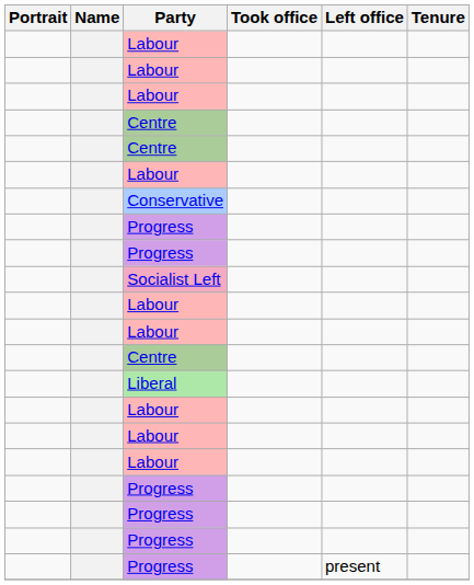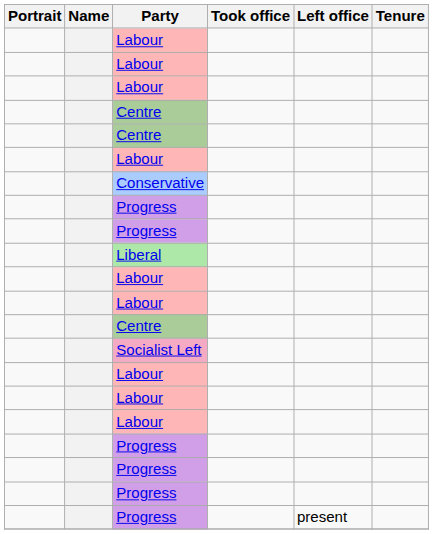 <table class="wikitable plainrowheaders sortable">
 <tr>
 <th scope=col class=unsortable>Portrait</th>
 <th scope=col>Name</th>
 <th scope=col>Party</th>
 <th scope=col>Took office</th>
 <th scope=col>Left office</th>
 <th scope=col>Tenure</th>
 </tr>
 <tr>
 <td align=center></td>
 <th scope=row></th>
 <td style="background:#FFB6B6"><a href='#'>Labour</a></td>
 <td></td>
 <td></td>
 <td></td>
 </tr>
 <tr>
 <td align=center></td>
 <th scope=row></th>
 <td style="background:#FFB6B6"><a href='#'>Labour</a></td>
 <td></td>
 <td></td>
 <td></td>
 </tr>
 <tr>
 <td align=center></td>
 <th scope=row></th>
 <td style="background:#FFB6B6"><a href='#'>Labour</a></td>
 <td></td>
 <td></td>
 <td></td>
 </tr>
 <tr>
 <td align=center></td>
 <th scope=row></th>
 <td style="background:#AACC99"><a href='#'>Centre</a></td>
 <td></td>
 <td></td>
 <td></td>
 </tr>
 <tr>
 <td align=center></td>
 <th scope=row></th>
 <td style="background:#AACC99"><a href='#'>Centre</a></td>
 <td></td>
 <td></td>
 <td></td>
 </tr>
 <tr>
 <td align=center></td>
 <th scope=row></th>
 <td style="background:#FFB6B6"><a href='#'>Labour</a></td>
 <td></td>
 <td></td>
 <td></td>
 </tr>
 <tr>
 <td align=center></td>
 <th scope=row></th>
 <td style="background:#AACCFF"><a href='#'>Conservative</a></td>
 <td></td>
 <td></td>
 <td></td>
 </tr>
 <tr>
 <td align=center></td>
 <th scope=row></th>
 <td style="background:#D19FE8"><a href='#'>Progress</a></td>
 <td></td>
 <td></td>
 <td></td>
 </tr>
 <tr>
 <td align=center></td>
 <th scope=row></th>
 <td style="background:#D19FE8"><a href='#'>Progress</a></td>
 <td></td>
 <td></td>
 <td></td>
 </tr>
 <tr>
 <td align=center></td>
 <th scope=row></th>
-<td style="background:#F4AAC2"><a href='#'>Socialist Left</a></td>
+<td style="background:#AEE8A8"><a href='#'>Liberal</a></td>
 <td></td>
 <td></td>
 <td></td>
 </tr>
 <tr>
 <td align=center></td>
 <th scope=row></th>
 <td style="background:#FFB6B6"><a href='#'>Labour</a></td>
 <td></td>
 <td></td>
 <td></td>
 </tr>
 <tr>
 <td align=center></td>
 <th scope=row></th>
 <td style="background:#FFB6B6"><a href='#'>Labour</a></td>
 <td></td>
 <td></td>
 <td></td>
 </tr>
 <tr>
 <td align=center></td>
 <th scope=row></th>
 <td style="background:#AACC99"><a href='#'>Centre</a></td>
 <td></td>
 <td></td>
 <td></td>
 </tr>
 <tr>
 <td align=center></td>
 <th scope=row></th>
-<td style="background:#AEE8A8"><a href='#'>Liberal</a></td>
+<td style="background:#F4AAC2"><a href='#'>Socialist Left</a></td>
 <td></td>
 <td></td>
 <td></td>
 </tr>
 <tr>
 <td align=center></td>
 <th scope=row></th>
 <td style="background:#FFB6B6"><a href='#'>Labour</a></td>
 <td></td>
 <td></td>
 <td></td>
 </tr>
 <tr>
 <td align=center></td>
 <th scope=row></th>
 <td style="background:#FFB6B6"><a href='#'>Labour</a></td>
 <td></td>
 <td></td>
 <td></td>
 </tr>
 <tr>
 <td align=center></td>
 <th scope=row></th>
 <td style="background:#FFB6B6"><a href='#'>Labour</a></td>
 <td></td>
 <td></td>
 <td></td>
 </tr>
 <tr>
 <td align=center></td>
 <th scope=row></th>
 <td style="background:#D19FE8"><a href='#'>Progress</a></td>
 <td></td>
 <td></td>
 <td></td>
 </tr>
 <tr>
 <td align=center></td>
 <th scope=row></th>
 <td style="background:#D19FE8"><a href='#'>Progress</a></td>
 <td></td>
 <td></td>
 <td></td>
 </tr>
 <tr>
 <td align=center></td>
 <th scope=row></th>
 <td style="background:#D19FE8"><a href='#'>Progress</a></td>
 <td></td>
 <td></td>
 <td></td>
 </tr>
 <tr>
 <td align=center></td>
 <th scope=row></th>
 <td style="background:#D19FE8"><a href='#'>Progress</a></td>
 <td></td>
 <td>present</td>
 <td></td>
 </tr>
 <tr>
 </tr>
 </table>
